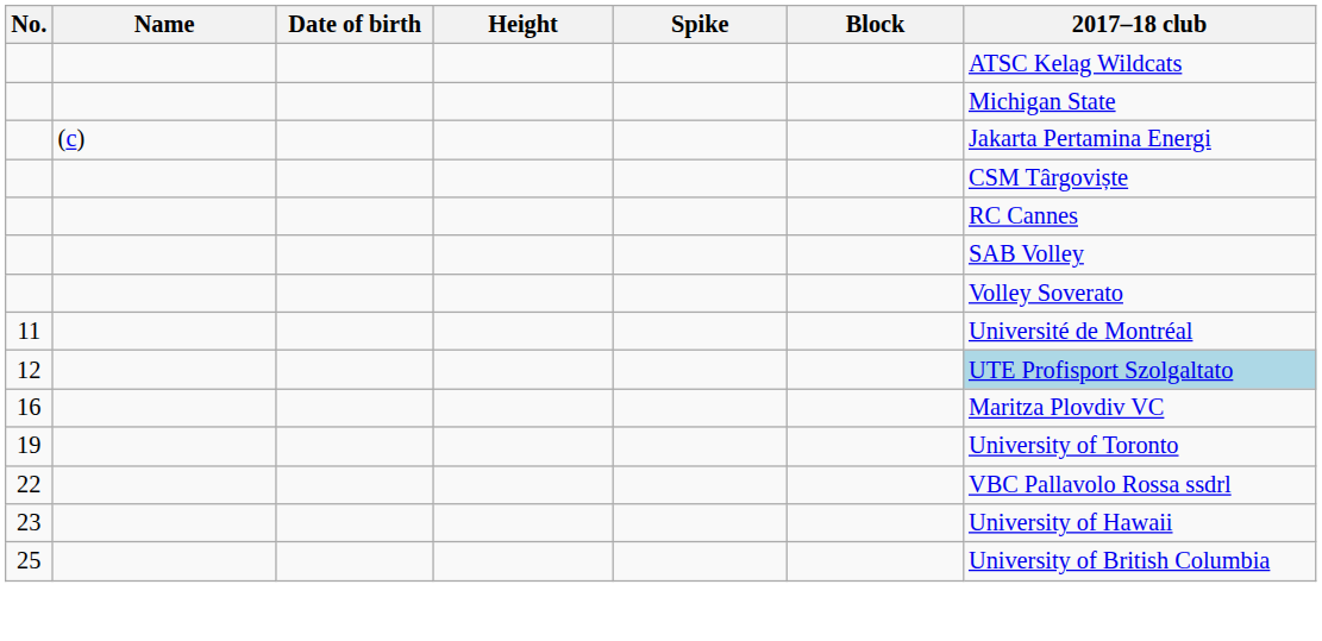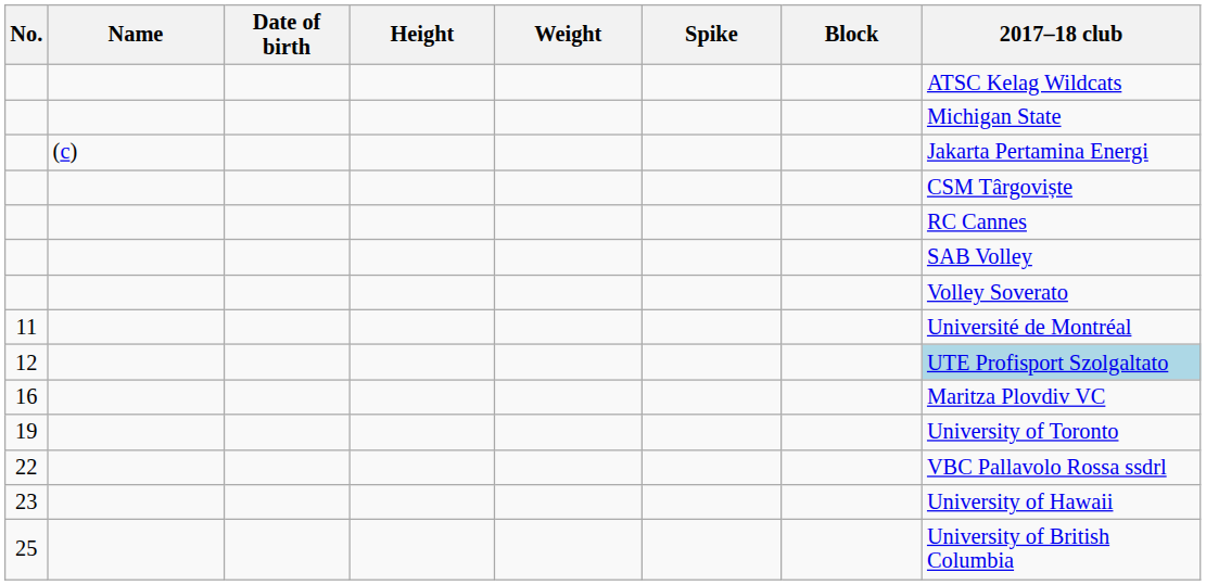 <table class="wikitable sortable" style="font-size:100%; text-align:center;">
 <tr>
 <th>No.</th>
 <th style="width:12em">Name</th>
 <th style="width:8em">Date of birth</th>
 <th style="width:9em">Height</th>
+<th style="width:9em">Weight</th>
 <th style="width:9em">Spike</th>
 <th style="width:9em">Block</th>
 <th style="width:19em">2017–18 club</th>
 </tr>
 <tr>
 <td></td>
 <td align=left></td>
 <td align=right></td>
+<td></td>
 <td></td>
 <td></td>
 <td></td>
 <td align=left> <a href='#'>ATSC Kelag Wildcats</a></td>
 </tr>
 <tr>
 <td></td>
 <td align=left></td>
 <td align=right></td>
 <td></td>
 <td></td>
 <td></td>
+<td></td>
 <td align=left> <a href='#'>Michigan State</a></td>
 </tr>
 <tr>
 <td></td>
 <td align=left> (<a href='#'>c</a>)</td>
 <td align=right></td>
+<td></td>
 <td></td>
 <td></td>
 <td></td>
 <td align=left> <a href='#'>Jakarta Pertamina Energi</a></td>
 </tr>
 <tr>
 <td></td>
 <td align=left></td>
 <td align=right></td>
 <td></td>
 <td></td>
 <td></td>
+<td></td>
 <td align=left> <a href='#'>CSM Târgoviște</a></td>
 </tr>
 <tr>
 <td></td>
 <td align=left></td>
 <td align=right></td>
+<td></td>
 <td></td>
 <td></td>
 <td></td>
 <td align=left> <a href='#'>RC Cannes</a></td>
 </tr>
 <tr>
 <td></td>
 <td align=left></td>
 <td align=right></td>
 <td></td>
 <td></td>
 <td></td>
+<td></td>
 <td align=left> <a href='#'>SAB Volley</a></td>
 </tr>
 <tr>
 <td></td>
 <td align=left></td>
 <td align=right></td>
+<td></td>
 <td></td>
 <td></td>
 <td></td>
 <td align=left> <a href='#'>Volley Soverato</a></td>
 </tr>
 <tr>
 <td>11</td>
 <td align=left></td>
 <td align=right></td>
 <td></td>
 <td></td>
 <td></td>
+<td></td>
 <td align=left> <a href='#'>Université de Montréal</a></td>
 </tr>
 <tr>
 <td>12</td>
 <td align=left></td>
 <td align=right></td>
+<td></td>
 <td></td>
 <td></td>
 <td></td>
 <td align=left style="background: lightblue;"> <a href='#'>UTE Profisport Szolgaltato</a></td>
 </tr>
 <tr>
 <td>16</td>
 <td align=left></td>
 <td align=right></td>
 <td></td>
 <td></td>
 <td></td>
+<td></td>
 <td align=left> <a href='#'>Maritza Plovdiv VC</a></td>
 </tr>
 <tr>
 <td>19</td>
 <td align=left></td>
 <td align=right></td>
+<td></td>
 <td></td>
 <td></td>
 <td></td>
 <td align=left> <a href='#'>University of Toronto</a></td>
 </tr>
 <tr>
 <td>22</td>
 <td align=left></td>
 <td align=right></td>
 <td></td>
 <td></td>
 <td></td>
+<td></td>
 <td align=left> <a href='#'>VBC Pallavolo Rossa ssdrl</a></td>
 </tr>
 <tr>
 <td>23</td>
 <td align=left></td>
 <td align=right></td>
+<td></td>
 <td></td>
 <td></td>
 <td></td>
 <td align=left> <a href='#'>University of Hawaii</a></td>
 </tr>
 <tr>
 <td>25</td>
 <td align=left></td>
 <td align=right></td>
 <td></td>
 <td></td>
 <td></td>
+<td></td>
 <td align=left> <a href='#'>University of British Columbia</a></td>
 </tr>
 </table>
